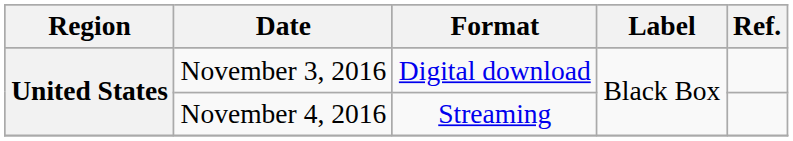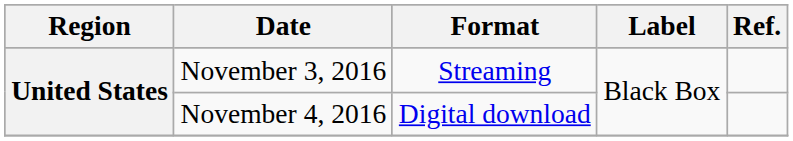 <table class="wikitable sortable plainrowheaders" style="text-align:center">
 <tr>
 <th scope="col">Region</th>
 <th scope="col">Date</th>
 <th scope="col">Format</th>
 <th scope="col">Label</th>
 <th scope="col">Ref.</th>
 </tr>
 <tr>
 <th scope="row" rowspan="2">United States</th>
 <td>November 3, 2016</td>
-<td><a href='#'>Digital download</a></td>
+<td><a href='#'>Streaming</a></td>
 <td rowspan="2">Black Box</td>
 <td></td>
 </tr>
 <tr>
 <td>November 4, 2016</td>
-<td><a href='#'>Streaming</a></td>
+<td><a href='#'>Digital download</a></td>
 <td></td>
 </tr>
 <tr>
 </tr>
 </table>
